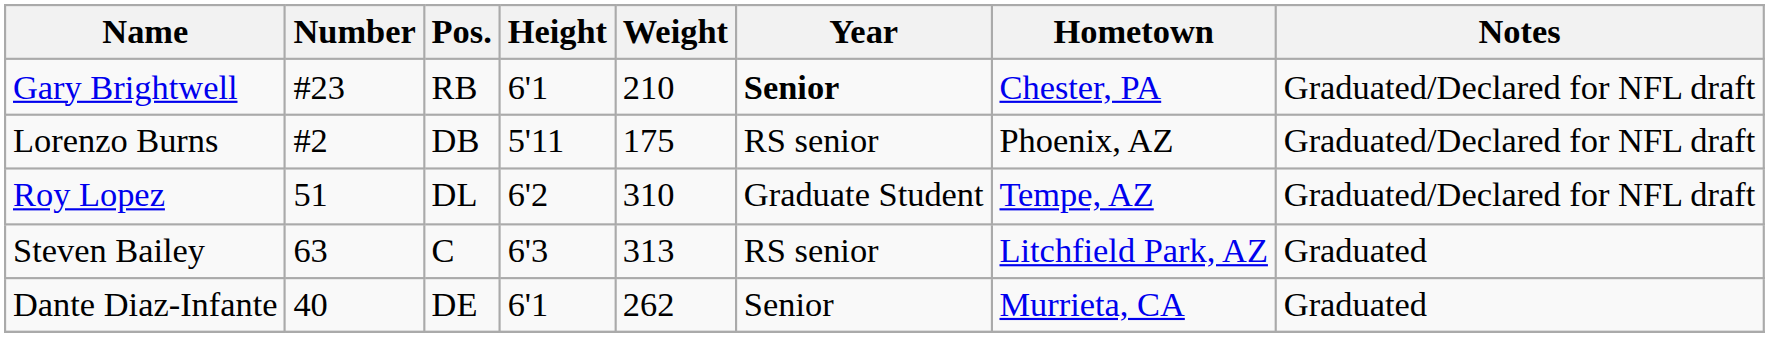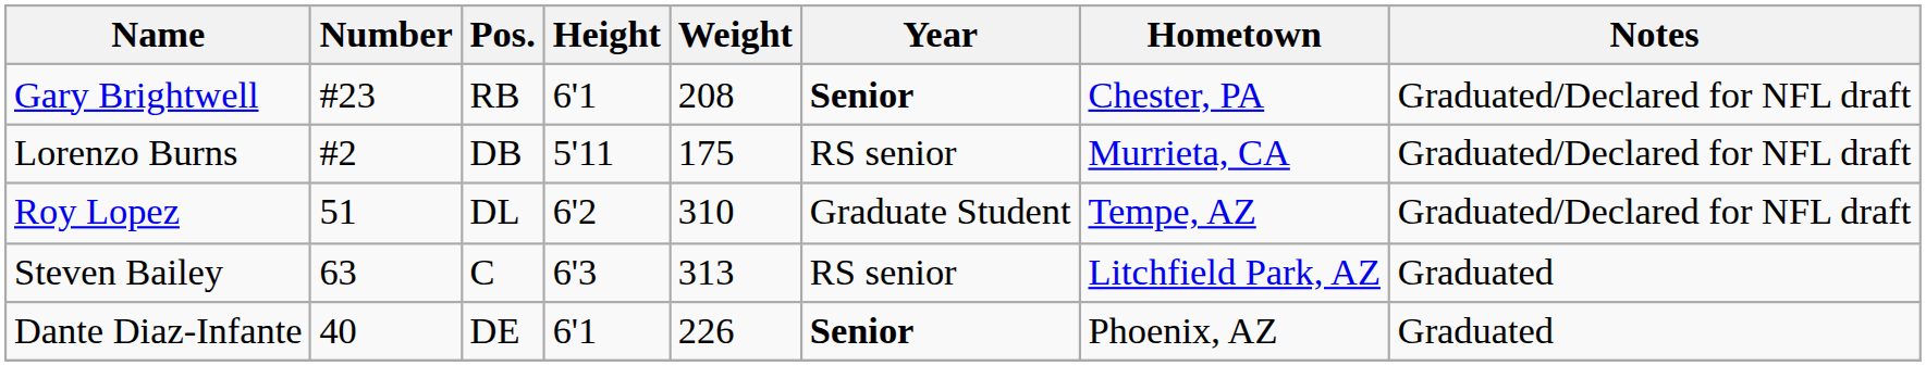 <table class="wikitable sortable">
 <tr>
 <th>Name</th>
 <th>Number</th>
 <th>Pos.</th>
 <th>Height</th>
 <th>Weight</th>
 <th>Year</th>
 <th>Hometown</th>
 <th class="unsortable">Notes</th>
 </tr>
 <tr>
 <td><a href='#'>Gary Brightwell</a></td>
 <td>#23</td>
 <td>RB</td>
 <td>6'1</td>
-<td>210</td>
+<td>208</td>
 <td><strong>Senior</strong></td>
 <td><a href='#'>Chester, PA</a></td>
 <td>Graduated/Declared for NFL draft</td>
 </tr>
 <tr>
 <td>Lorenzo Burns</td>
 <td>#2</td>
 <td>DB</td>
 <td>5'11</td>
 <td>175</td>
 <td>RS senior</td>
-<td>Phoenix, AZ</td>
+<td><a href='#'>Murrieta, CA</a></td>
 <td>Graduated/Declared for NFL draft</td>
 </tr>
 <tr>
 <td><a href='#'>Roy Lopez</a></td>
 <td>51</td>
 <td>DL</td>
 <td>6'2</td>
 <td>310</td>
 <td>Graduate Student</td>
 <td><a href='#'>Tempe, AZ</a></td>
 <td>Graduated/Declared for NFL draft</td>
 </tr>
 <tr>
 <td>Steven Bailey</td>
 <td>63</td>
 <td>C</td>
 <td>6'3</td>
 <td>313</td>
 <td>RS senior</td>
 <td><a href='#'>Litchfield Park, AZ</a></td>
 <td>Graduated</td>
 </tr>
 <tr>
 <td>Dante Diaz-Infante</td>
 <td>40</td>
 <td>DE</td>
 <td>6'1</td>
-<td>262</td>
-<td>Senior</td>
-<td><a href='#'>Murrieta, CA</a></td>
+<td>226</td>
+<td><strong>Senior</strong></td>
+<td>Phoenix, AZ</td>
 <td>Graduated</td>
 </tr>
 <tr>
 </tr>
 </table>
